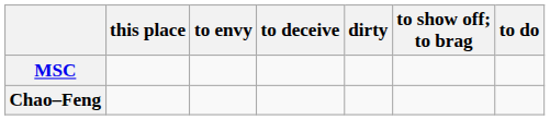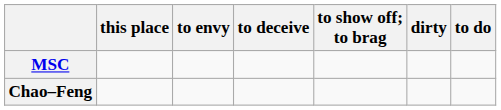 <table class="wikitable" style="text-align: left" align="center">
 <tr>
 <th></th>
 <th>this place</th>
 <th>to envy</th>
 <th>to deceive</th>
+<th>to show off; <br>to brag</th>
 <th>dirty</th>
-<th>to show off; <br>to brag</th>
 <th>to do</th>
 </tr>
 <tr>
 <th><a href='#'>MSC</a></th>
 <td></td>
 <td></td>
 <td></td>
 <td></td>
 <td></td>
 <td></td>
 </tr>
 <tr>
 <th>Chao–Feng</th>
 <td></td>
 <td></td>
 <td></td>
 <td></td>
 <td></td>
 <td></td>
 </tr>
 </table>
